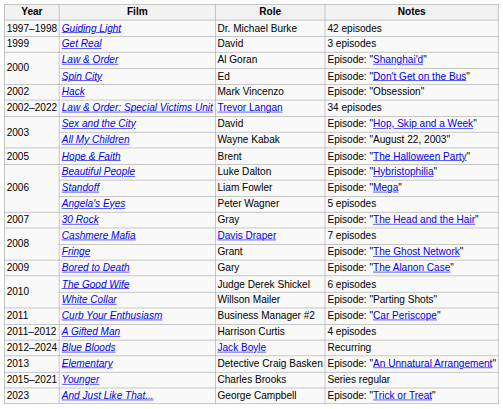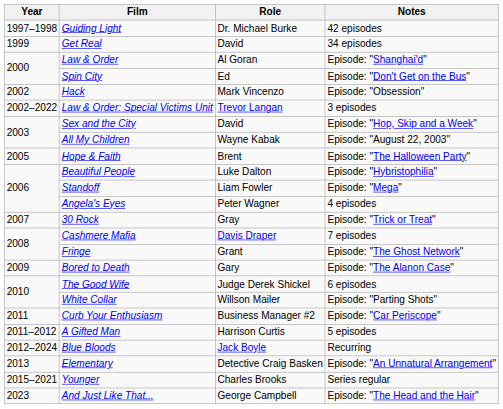 <table class="wikitable sortable">
 <tr>
 <th>Year</th>
 <th>Film</th>
 <th>Role</th>
 <th class="unsortable">Notes</th>
 </tr>
 <tr>
 <td>1997–1998</td>
 <td><em><a href='#'>Guiding Light</a></em></td>
 <td>Dr. Michael Burke</td>
 <td>42 episodes</td>
 </tr>
 <tr>
 <td>1999</td>
 <td><em><a href='#'>Get Real</a></em></td>
 <td>David</td>
-<td>3 episodes</td>
+<td>34 episodes</td>
 </tr>
 <tr>
 <td rowspan=2>2000</td>
 <td><em><a href='#'>Law & Order</a></em></td>
 <td>Al Goran</td>
 <td>Episode: "<a href='#'>Shanghai'd</a>"</td>
 </tr>
 <tr>
 <td><em><a href='#'>Spin City</a></em></td>
 <td>Ed</td>
 <td>Episode: "<a href='#'>Don't Get on the Bus</a>"</td>
 </tr>
 <tr>
 <td>2002</td>
 <td><em><a href='#'>Hack</a></em></td>
 <td>Mark Vincenzo</td>
 <td>Episode: "Obsession"</td>
 </tr>
 <tr>
 <td>2002–2022</td>
 <td><em><a href='#'>Law & Order: Special Victims Unit</a></em></td>
 <td><a href='#'>Trevor Langan</a></td>
-<td>34 episodes</td>
+<td>3 episodes</td>
 </tr>
 <tr>
 <td rowspan=2>2003</td>
 <td><em><a href='#'>Sex and the City</a></em></td>
 <td>David</td>
 <td>Episode: "<a href='#'>Hop, Skip and a Week</a>"</td>
 </tr>
 <tr>
 <td><em><a href='#'>All My Children</a></em></td>
 <td>Wayne Kabak</td>
 <td>Episode: "August 22, 2003"</td>
 </tr>
 <tr>
 <td>2005</td>
 <td><em><a href='#'>Hope & Faith</a></em></td>
 <td>Brent</td>
 <td>Episode: "<a href='#'>The Halloween Party</a>"</td>
 </tr>
 <tr>
 <td rowspan=3>2006</td>
 <td><em><a href='#'>Beautiful People</a></em></td>
 <td>Luke Dalton</td>
 <td>Episode: "<a href='#'>Hybristophilia</a>"</td>
 </tr>
 <tr>
 <td><em><a href='#'>Standoff</a></em></td>
 <td>Liam Fowler</td>
 <td>Episode: "<a href='#'>Mega</a>"</td>
 </tr>
 <tr>
 <td><em><a href='#'>Angela's Eyes</a></em></td>
 <td>Peter Wagner</td>
-<td>5 episodes</td>
+<td>4 episodes</td>
 </tr>
 <tr>
 <td>2007</td>
 <td><em><a href='#'>30 Rock</a></em></td>
 <td>Gray</td>
-<td>Episode: "<a href='#'>The Head and the Hair</a>"</td>
+<td>Episode: "<a href='#'>Trick or Treat</a>"</td>
 </tr>
 <tr>
 <td rowspan=2>2008</td>
 <td><em><a href='#'>Cashmere Mafia</a></em></td>
 <td><a href='#'>Davis Draper</a></td>
 <td>7 episodes</td>
 </tr>
 <tr>
 <td><em><a href='#'>Fringe</a></em></td>
 <td>Grant</td>
 <td>Episode: "<a href='#'>The Ghost Network</a>"</td>
 </tr>
 <tr>
 <td>2009</td>
 <td><em><a href='#'>Bored to Death</a></em></td>
 <td>Gary</td>
 <td>Episode: "<a href='#'>The Alanon Case</a>"</td>
 </tr>
 <tr>
 <td rowspan=2>2010</td>
 <td><em><a href='#'>The Good Wife</a></em></td>
 <td>Judge Derek Shickel</td>
 <td>6 episodes</td>
 </tr>
 <tr>
 <td><em><a href='#'>White Collar</a></em></td>
 <td>Willson Mailer</td>
 <td>Episode: "Parting Shots"</td>
 </tr>
 <tr>
 <td>2011</td>
 <td><em><a href='#'>Curb Your Enthusiasm</a></em></td>
 <td>Business Manager #2</td>
 <td>Episode: "<a href='#'>Car Periscope</a>"</td>
 </tr>
 <tr>
 <td>2011–2012</td>
 <td><em><a href='#'>A Gifted Man</a></em></td>
 <td>Harrison Curtis</td>
-<td>4 episodes</td>
+<td>5 episodes</td>
 </tr>
 <tr>
 <td>2012–2024</td>
 <td><em><a href='#'>Blue Bloods</a></em></td>
 <td><a href='#'>Jack Boyle</a></td>
 <td>Recurring</td>
 </tr>
 <tr>
 <td>2013</td>
 <td><em><a href='#'>Elementary</a></em></td>
 <td>Detective Craig Basken</td>
 <td>Episode: "<a href='#'>An Unnatural Arrangement</a>"</td>
 </tr>
 <tr>
 <td>2015–2021</td>
 <td><em><a href='#'>Younger</a></em></td>
 <td>Charles Brooks</td>
 <td>Series regular</td>
 </tr>
 <tr>
 <td>2023</td>
 <td><em><a href='#'>And Just Like That...</a></em></td>
 <td>George Campbell</td>
-<td>Episode: "<a href='#'>Trick or Treat</a>"</td>
+<td>Episode: "<a href='#'>The Head and the Hair</a>"</td>
 </tr>
 </table>
